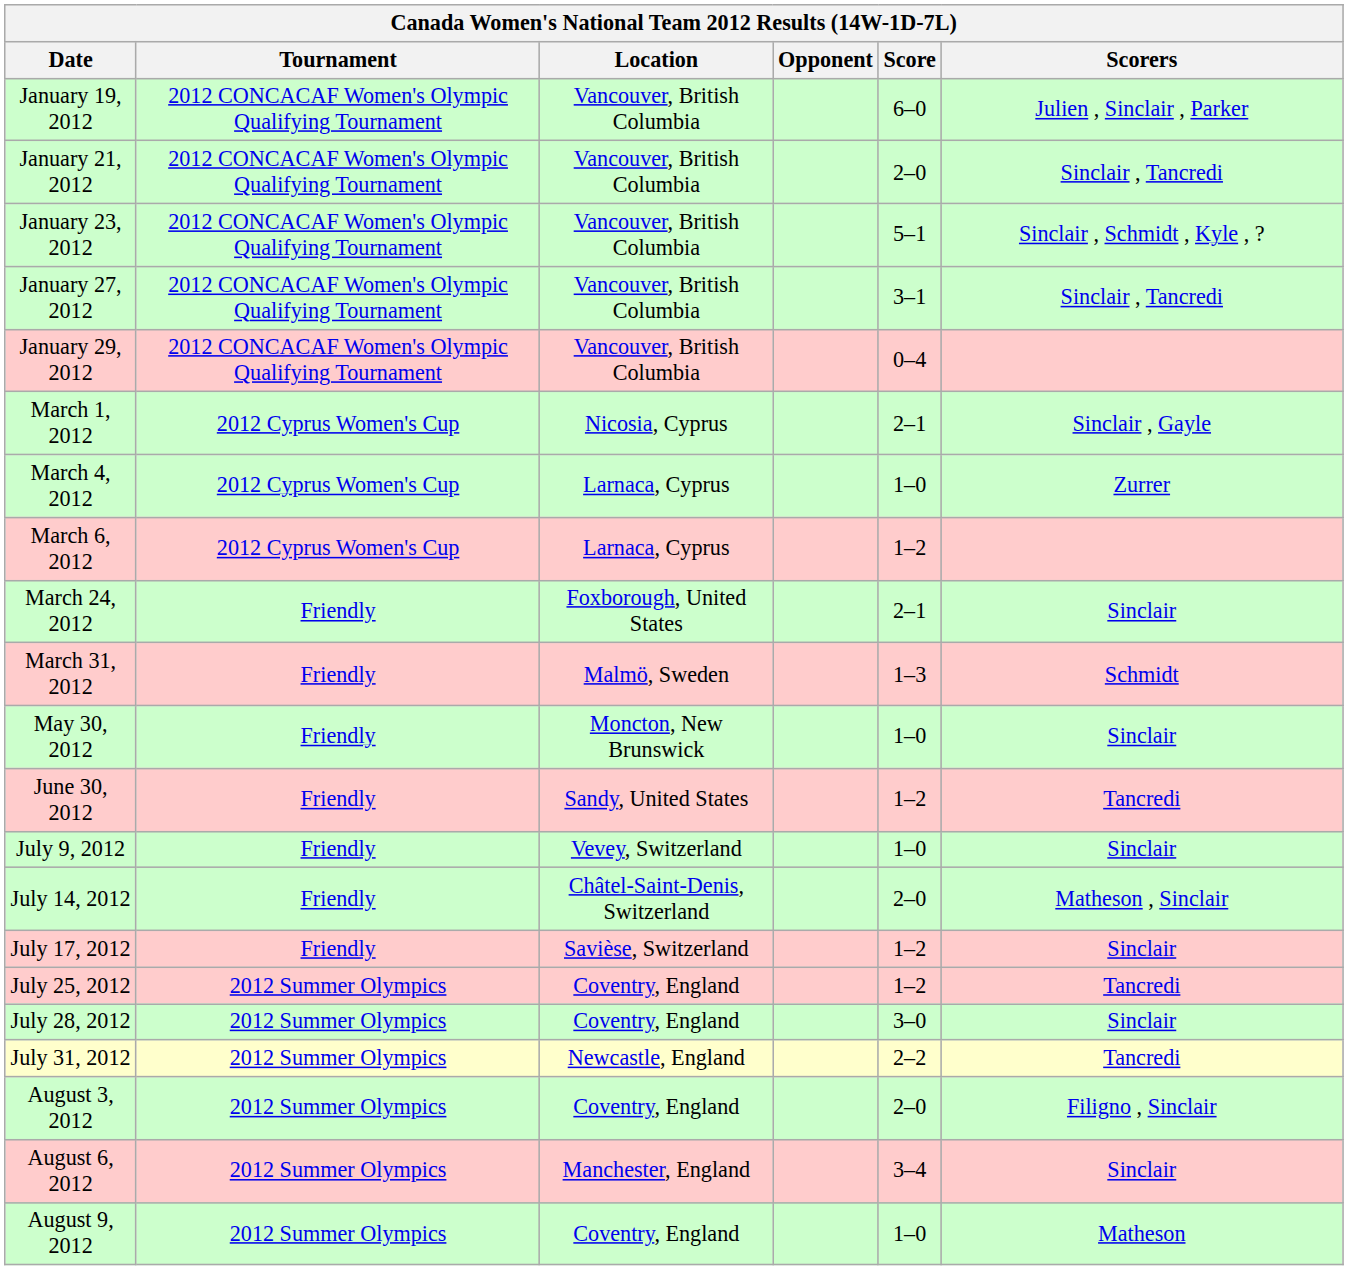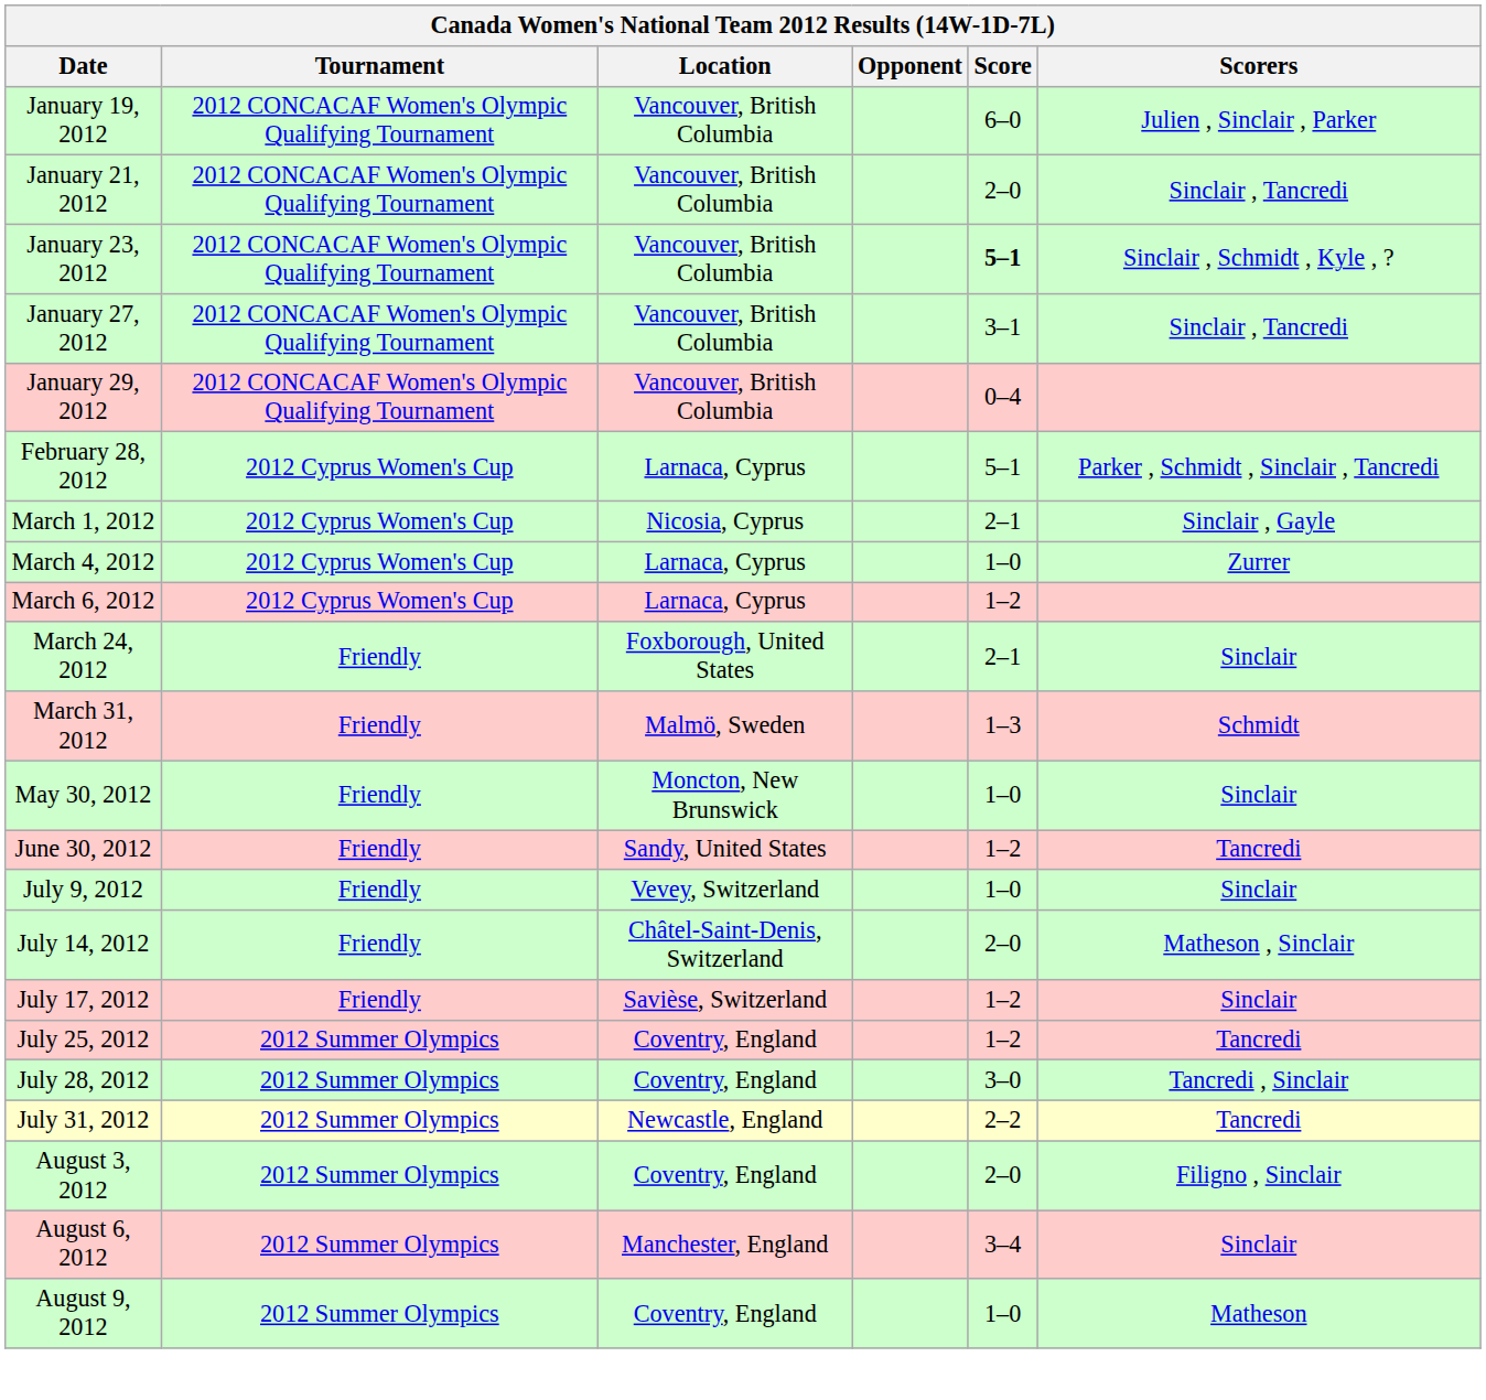 <table class="wikitable collapsible collapsed" style="font-size:90%">
 <tr>
 <th colspan="6"><strong>Canada Women's National Team 2012 Results (14W-1D-7L)</strong></th>
 </tr>
 <tr>
 <th>Date</th>
 <th>Tournament</th>
 <th>Location</th>
 <th>Opponent</th>
 <th>Score</th>
 <th width=30%>Scorers</th>
 </tr>
 <tr style="background:#cfc;">
 <td style="text-align: center;">January 19, 2012</td>
 <td style="text-align: center;"><a href='#'>2012 CONCACAF Women's Olympic Qualifying Tournament</a></td>
 <td style="text-align: center;"><a href='#'>Vancouver</a>, British Columbia</td>
 <td></td>
 <td style="text-align: center;">6–0</td>
 <td style="text-align: center;"><a href='#'>Julien</a> , <a href='#'>Sinclair</a> , <a href='#'>Parker</a> </td>
 </tr>
 <tr style="background:#cfc;">
 <td style="text-align: center;">January 21, 2012</td>
 <td style="text-align: center;"><a href='#'>2012 CONCACAF Women's Olympic Qualifying Tournament</a></td>
 <td style="text-align: center;"><a href='#'>Vancouver</a>, British Columbia</td>
 <td></td>
 <td style="text-align: center;">2–0</td>
 <td style="text-align: center;"><a href='#'>Sinclair</a> , <a href='#'>Tancredi</a> </td>
 </tr>
 <tr style="background:#cfc;">
 <td style="text-align: center;">January 23, 2012</td>
 <td style="text-align: center;"><a href='#'>2012 CONCACAF Women's Olympic Qualifying Tournament</a></td>
 <td style="text-align: center;"><a href='#'>Vancouver</a>, British Columbia</td>
 <td></td>
-<td style="text-align: center;">5–1</td>
+<td style="text-align: center;"><strong>5–1</strong></td>
 <td style="text-align: center;"><a href='#'>Sinclair</a> , <a href='#'>Schmidt</a> , <a href='#'>Kyle</a> , ? </td>
 </tr>
 <tr style="background:#cfc;">
 <td style="text-align: center;">January 27, 2012</td>
 <td style="text-align: center;"><a href='#'>2012 CONCACAF Women's Olympic Qualifying Tournament</a></td>
 <td style="text-align: center;"><a href='#'>Vancouver</a>, British Columbia</td>
 <td></td>
 <td style="text-align: center;">3–1</td>
 <td style="text-align: center;"><a href='#'>Sinclair</a> , <a href='#'>Tancredi</a> </td>
 </tr>
 <tr style="background:#fcc;">
 <td style="text-align: center;">January 29, 2012</td>
 <td style="text-align: center;"><a href='#'>2012 CONCACAF Women's Olympic Qualifying Tournament</a></td>
 <td style="text-align: center;"><a href='#'>Vancouver</a>, British Columbia</td>
 <td></td>
 <td style="text-align: center;">0–4</td>
 <td style="text-align: center;"></td>
+</tr>
+<tr style="background:#cfc;">
+<td style="text-align: center;">February 28, 2012</td>
+<td style="text-align: center;"><a href='#'>2012 Cyprus Women's Cup</a></td>
+<td style="text-align: center;"><a href='#'>Larnaca</a>, Cyprus</td>
+<td></td>
+<td style="text-align: center;">5–1</td>
+<td style="text-align: center;"><a href='#'>Parker</a> , <a href='#'>Schmidt</a> , <a href='#'>Sinclair</a> , <a href='#'>Tancredi</a> </td>
 </tr>
 <tr style="background:#cfc;">
 <td style="text-align: center;">March 1, 2012</td>
 <td style="text-align: center;"><a href='#'>2012 Cyprus Women's Cup</a></td>
 <td style="text-align: center;"><a href='#'>Nicosia</a>, Cyprus</td>
 <td></td>
 <td style="text-align: center;">2–1</td>
 <td style="text-align: center;"><a href='#'>Sinclair</a> , <a href='#'>Gayle</a> </td>
 </tr>
 <tr style="background:#cfc;">
 <td style="text-align: center;">March 4, 2012</td>
 <td style="text-align: center;"><a href='#'>2012 Cyprus Women's Cup</a></td>
 <td style="text-align: center;"><a href='#'>Larnaca</a>, Cyprus</td>
 <td></td>
 <td style="text-align: center;">1–0</td>
 <td style="text-align: center;"><a href='#'>Zurrer</a> </td>
 </tr>
 <tr style="background:#fcc;">
 <td style="text-align: center;">March 6, 2012</td>
 <td style="text-align: center;"><a href='#'>2012 Cyprus Women's Cup</a></td>
 <td style="text-align: center;"><a href='#'>Larnaca</a>, Cyprus</td>
 <td></td>
 <td style="text-align: center;">1–2</td>
 <td style="text-align: center;"></td>
 </tr>
 <tr style="background:#cfc;">
 <td style="text-align: center;">March 24, 2012</td>
 <td style="text-align: center;"><a href='#'>Friendly</a></td>
 <td style="text-align: center;"><a href='#'>Foxborough</a>, United States</td>
 <td></td>
 <td style="text-align: center;">2–1</td>
 <td style="text-align: center;"><a href='#'>Sinclair</a> </td>
 </tr>
 <tr style="background:#fcc;">
 <td style="text-align: center;">March 31, 2012</td>
 <td style="text-align: center;"><a href='#'>Friendly</a></td>
 <td style="text-align: center;"><a href='#'>Malmö</a>, Sweden</td>
 <td></td>
 <td style="text-align: center;">1–3</td>
 <td style="text-align: center;"><a href='#'>Schmidt</a> </td>
 </tr>
 <tr style="background:#cfc;">
 <td style="text-align: center;">May 30, 2012</td>
 <td style="text-align: center;"><a href='#'>Friendly</a></td>
 <td style="text-align: center;"><a href='#'>Moncton</a>, New Brunswick</td>
 <td></td>
 <td style="text-align: center;">1–0</td>
 <td style="text-align: center;"><a href='#'>Sinclair</a> </td>
 </tr>
 <tr style="background:#fcc;">
 <td style="text-align: center;">June 30, 2012</td>
 <td style="text-align: center;"><a href='#'>Friendly</a></td>
 <td style="text-align: center;"><a href='#'>Sandy</a>, United States</td>
 <td></td>
 <td style="text-align: center;">1–2</td>
 <td style="text-align: center;"><a href='#'>Tancredi</a> </td>
 </tr>
 <tr style="background:#cfc;">
 <td style="text-align: center;">July 9, 2012</td>
 <td style="text-align: center;"><a href='#'>Friendly</a></td>
 <td style="text-align: center;"><a href='#'>Vevey</a>, Switzerland</td>
 <td></td>
 <td style="text-align: center;">1–0</td>
 <td style="text-align: center;"><a href='#'>Sinclair</a> </td>
 </tr>
 <tr style="background:#cfc;">
 <td style="text-align: center;">July 14, 2012</td>
 <td style="text-align: center;"><a href='#'>Friendly</a></td>
 <td style="text-align: center;"><a href='#'>Châtel-Saint-Denis</a>, Switzerland</td>
 <td></td>
 <td style="text-align: center;">2–0</td>
 <td style="text-align: center;"><a href='#'>Matheson</a> , <a href='#'>Sinclair</a> </td>
 </tr>
 <tr style="background:#fcc;">
 <td style="text-align: center;">July 17, 2012</td>
 <td style="text-align: center;"><a href='#'>Friendly</a></td>
 <td style="text-align: center;"><a href='#'>Savièse</a>, Switzerland</td>
 <td></td>
 <td style="text-align: center;">1–2</td>
 <td style="text-align: center;"><a href='#'>Sinclair</a> </td>
 </tr>
 <tr style="background:#fcc;">
 <td style="text-align: center;">July 25, 2012</td>
 <td style="text-align: center;"><a href='#'>2012 Summer Olympics</a></td>
 <td style="text-align: center;"><a href='#'>Coventry</a>, England</td>
 <td></td>
 <td style="text-align: center;">1–2</td>
 <td style="text-align: center;"><a href='#'>Tancredi</a> </td>
 </tr>
 <tr style="background:#cfc;">
 <td style="text-align: center;">July 28, 2012</td>
 <td style="text-align: center;"><a href='#'>2012 Summer Olympics</a></td>
 <td style="text-align: center;"><a href='#'>Coventry</a>, England</td>
 <td></td>
 <td style="text-align: center;">3–0</td>
-<td style="text-align: center;"><a href='#'>Sinclair</a> </td>
+<td style="text-align: center;"><a href='#'>Tancredi</a> , <a href='#'>Sinclair</a> </td>
 </tr>
 <tr style="background:#ffc;">
 <td style="text-align: center;">July 31, 2012</td>
 <td style="text-align: center;"><a href='#'>2012 Summer Olympics</a></td>
 <td style="text-align: center;"><a href='#'>Newcastle</a>, England</td>
 <td></td>
 <td style="text-align: center;">2–2</td>
 <td style="text-align: center;"><a href='#'>Tancredi</a> </td>
 </tr>
 <tr style="background:#cfc;">
 <td style="text-align: center;">August 3, 2012</td>
 <td style="text-align: center;"><a href='#'>2012 Summer Olympics</a></td>
 <td style="text-align: center;"><a href='#'>Coventry</a>, England</td>
 <td></td>
 <td style="text-align: center;">2–0</td>
 <td style="text-align: center;"><a href='#'>Filigno</a> , <a href='#'>Sinclair</a> </td>
 </tr>
 <tr style="background:#fcc;">
 <td style="text-align: center;">August 6, 2012</td>
 <td style="text-align: center;"><a href='#'>2012 Summer Olympics</a></td>
 <td style="text-align: center;"><a href='#'>Manchester</a>, England</td>
 <td></td>
 <td style="text-align: center;">3–4</td>
 <td style="text-align: center;"><a href='#'>Sinclair</a> </td>
 </tr>
 <tr style="background:#cfc;">
 <td style="text-align: center;">August 9, 2012</td>
 <td style="text-align: center;"><a href='#'>2012 Summer Olympics</a></td>
 <td style="text-align: center;"><a href='#'>Coventry</a>, England</td>
 <td></td>
 <td style="text-align: center;">1–0</td>
 <td style="text-align: center;"><a href='#'>Matheson</a> </td>
 </tr>
 </table>
